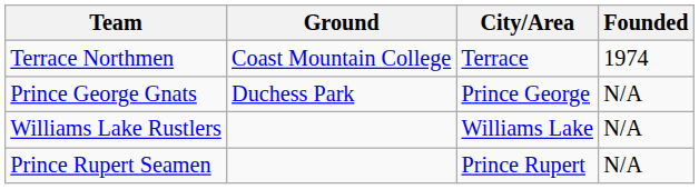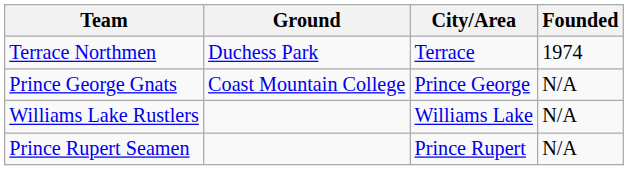 <table class="wikitable sortable">
 <tr>
 <th>Team</th>
 <th>Ground</th>
 <th>City/Area</th>
 <th>Founded</th>
 </tr>
 <tr>
 <td><a href='#'>Terrace Northmen</a></td>
-<td><a href='#'>Coast Mountain College</a></td>
+<td><a href='#'>Duchess Park</a></td>
 <td><a href='#'>Terrace</a></td>
 <td>1974</td>
 </tr>
 <tr>
 <td><a href='#'>Prince George Gnats</a></td>
-<td><a href='#'>Duchess Park</a></td>
+<td><a href='#'>Coast Mountain College</a></td>
 <td><a href='#'>Prince George</a></td>
 <td>N/A</td>
 </tr>
 <tr>
 <td><a href='#'>Williams Lake Rustlers</a></td>
 <td></td>
 <td><a href='#'>Williams Lake</a></td>
 <td>N/A</td>
 </tr>
 <tr>
 <td><a href='#'>Prince Rupert Seamen</a></td>
 <td></td>
 <td><a href='#'>Prince Rupert</a></td>
 <td>N/A</td>
 </tr>
 </table>
